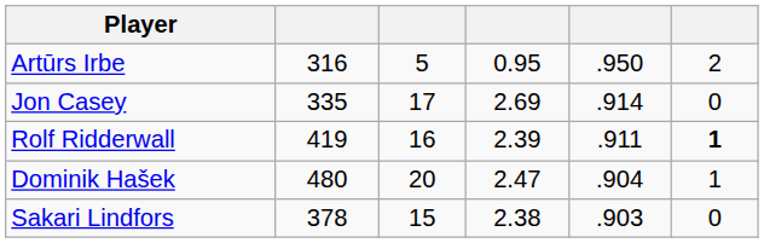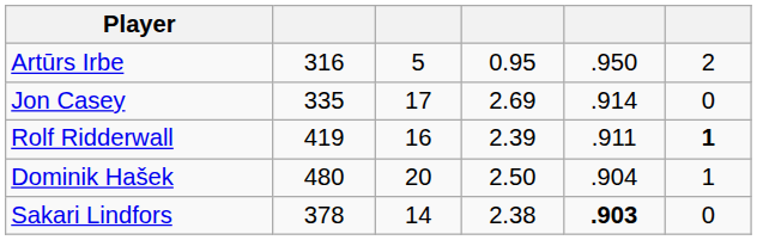 <table class="wikitable sortable" style="text-align:center;">
 <tr>
 <th style="width:170px;">Player</th>
 <th style="width:60px;"></th>
 <th style="width:50px;"></th>
 <th style="width:60px;"></th>
 <th style="width:60px;"></th>
 <th style="width:50px;"></th>
 </tr>
 <tr>
 <td style="text-align:left;"> <a href='#'>Artūrs Irbe</a></td>
 <td>316</td>
 <td>5</td>
 <td>0.95</td>
 <td>.950</td>
 <td>2</td>
 </tr>
 <tr>
 <td style="text-align:left;"> <a href='#'>Jon Casey</a></td>
 <td>335</td>
 <td>17</td>
 <td>2.69</td>
 <td>.914</td>
 <td>0</td>
 </tr>
 <tr>
 <td style="text-align:left;"> <a href='#'>Rolf Ridderwall</a></td>
 <td>419</td>
 <td>16</td>
 <td>2.39</td>
 <td>.911</td>
 <td><strong>1</strong></td>
 </tr>
 <tr>
 <td style="text-align:left;"> <a href='#'>Dominik Hašek</a></td>
 <td>480</td>
 <td>20</td>
-<td>2.47</td>
+<td>2.50</td>
 <td>.904</td>
 <td>1</td>
 </tr>
 <tr>
 <td style="text-align:left;"> <a href='#'>Sakari Lindfors</a></td>
 <td>378</td>
-<td>15</td>
+<td>14</td>
 <td>2.38</td>
-<td>.903</td>
+<td><strong>.903</strong></td>
 <td>0</td>
 </tr>
 </table>
